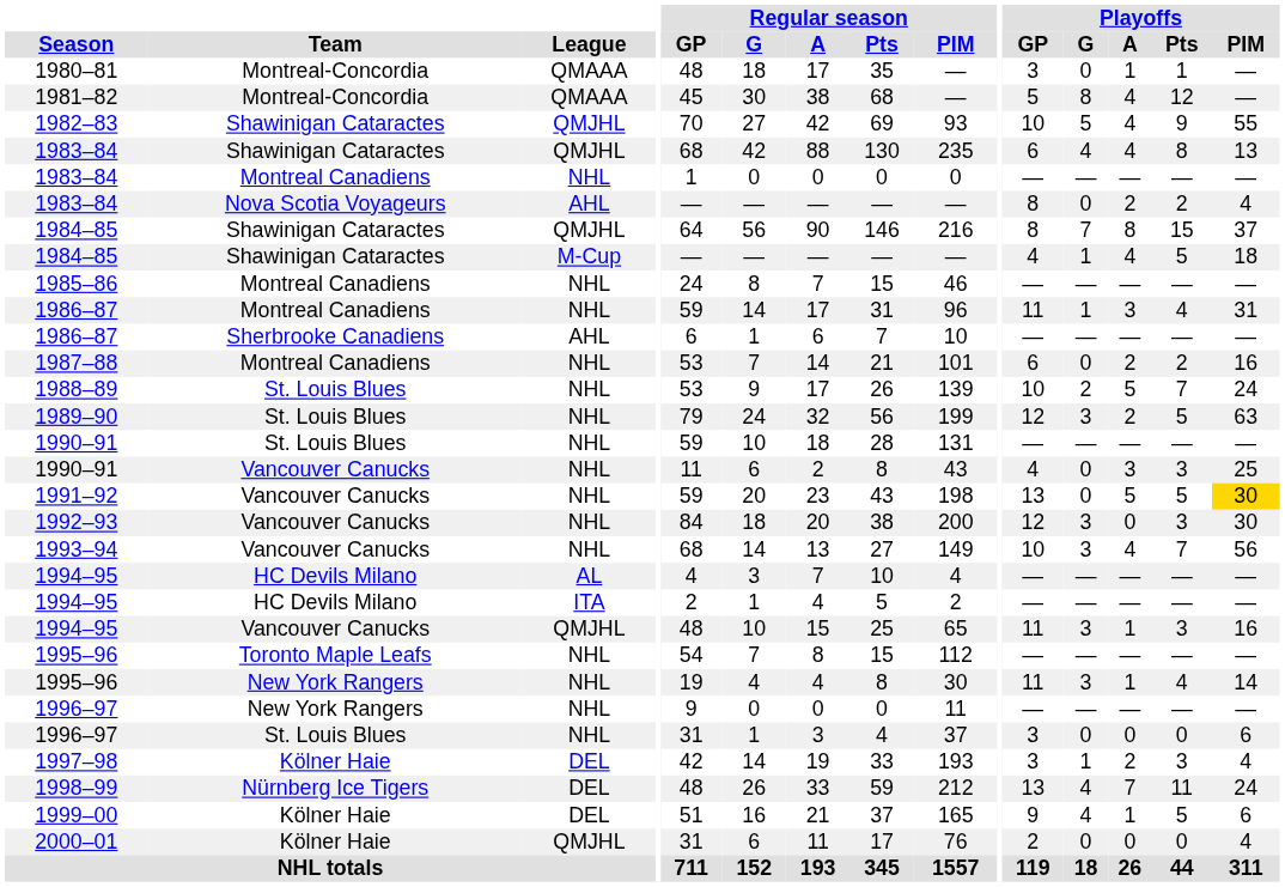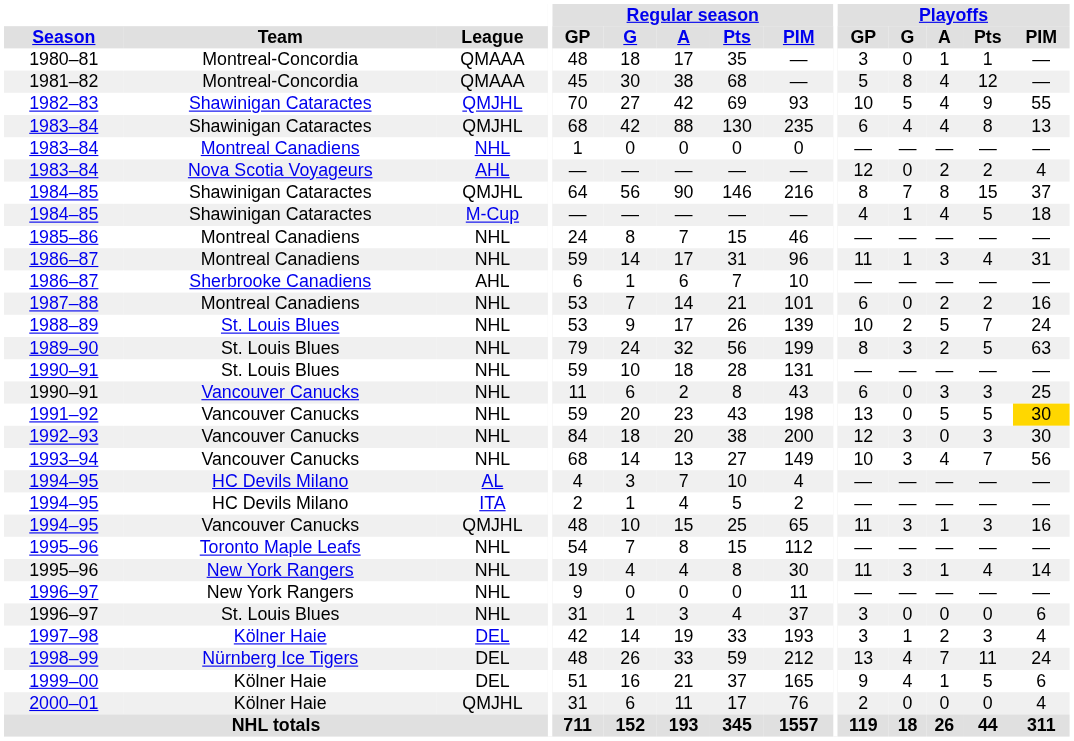 <table border="0" cellpadding="1" cellspacing="0" style="text-align:center; width:60em">
 <tr bgcolor="#e0e0e0">
 <th colspan="3" bgcolor="#ffffff"></th>
 <th rowspan="100" bgcolor="#ffffff"></th>
 <th colspan="5"><a href='#'>Regular season</a></th>
 <th rowspan="100" bgcolor="#ffffff"></th>
 <th colspan="5"><a href='#'>Playoffs</a></th>
 </tr>
 <tr bgcolor="#e0e0e0">
 <th><a href='#'>Season</a></th>
 <th>Team</th>
 <th>League</th>
 <th>GP</th>
 <th><a href='#'>G</a></th>
 <th><a href='#'>A</a></th>
 <th><a href='#'>Pts</a></th>
 <th><a href='#'>PIM</a></th>
 <th>GP</th>
 <th>G</th>
 <th>A</th>
 <th>Pts</th>
 <th>PIM</th>
 </tr>
 <tr>
 <td>1980–81</td>
 <td>Montreal-Concordia</td>
 <td>QMAAA</td>
 <td>48</td>
 <td>18</td>
 <td>17</td>
 <td>35</td>
 <td>—</td>
 <td>3</td>
 <td>0</td>
 <td>1</td>
 <td>1</td>
 <td>—</td>
 </tr>
 <tr bgcolor="#f0f0f0">
 <td>1981–82</td>
 <td>Montreal-Concordia</td>
 <td>QMAAA</td>
 <td>45</td>
 <td>30</td>
 <td>38</td>
 <td>68</td>
 <td>—</td>
 <td>5</td>
 <td>8</td>
 <td>4</td>
 <td>12</td>
 <td>—</td>
 </tr>
 <tr>
 <td><a href='#'>1982–83</a></td>
 <td><a href='#'>Shawinigan Cataractes</a></td>
 <td><a href='#'>QMJHL</a></td>
 <td>70</td>
 <td>27</td>
 <td>42</td>
 <td>69</td>
 <td>93</td>
 <td>10</td>
 <td>5</td>
 <td>4</td>
 <td>9</td>
 <td>55</td>
 </tr>
 <tr bgcolor="#f0f0f0">
 <td><a href='#'>1983–84</a></td>
 <td>Shawinigan Cataractes</td>
 <td>QMJHL</td>
 <td>68</td>
 <td>42</td>
 <td>88</td>
 <td>130</td>
 <td>235</td>
 <td>6</td>
 <td>4</td>
 <td>4</td>
 <td>8</td>
 <td>13</td>
 </tr>
 <tr>
 <td><a href='#'>1983–84</a></td>
 <td><a href='#'>Montreal Canadiens</a></td>
 <td><a href='#'>NHL</a></td>
 <td>1</td>
 <td>0</td>
 <td>0</td>
 <td>0</td>
 <td>0</td>
 <td>—</td>
 <td>—</td>
 <td>—</td>
 <td>—</td>
 <td>—</td>
 </tr>
 <tr bgcolor="#f0f0f0">
 <td><a href='#'>1983–84</a></td>
 <td><a href='#'>Nova Scotia Voyageurs</a></td>
 <td><a href='#'>AHL</a></td>
 <td>—</td>
 <td>—</td>
 <td>—</td>
 <td>—</td>
 <td>—</td>
-<td>8</td>
+<td>12</td>
 <td>0</td>
 <td>2</td>
 <td>2</td>
 <td>4</td>
 </tr>
 <tr>
 <td><a href='#'>1984–85</a></td>
 <td>Shawinigan Cataractes</td>
 <td>QMJHL</td>
 <td>64</td>
 <td>56</td>
 <td>90</td>
 <td>146</td>
 <td>216</td>
 <td>8</td>
 <td>7</td>
 <td>8</td>
 <td>15</td>
 <td>37</td>
 </tr>
 <tr bgcolor="#f0f0f0">
 <td><a href='#'>1984–85</a></td>
 <td>Shawinigan Cataractes</td>
 <td><a href='#'>M-Cup</a></td>
 <td>—</td>
 <td>—</td>
 <td>—</td>
 <td>—</td>
 <td>—</td>
 <td>4</td>
 <td>1</td>
 <td>4</td>
 <td>5</td>
 <td>18</td>
 </tr>
 <tr>
 <td><a href='#'>1985–86</a></td>
 <td>Montreal Canadiens</td>
 <td>NHL</td>
 <td>24</td>
 <td>8</td>
 <td>7</td>
 <td>15</td>
 <td>46</td>
 <td>—</td>
 <td>—</td>
 <td>—</td>
 <td>—</td>
 <td>—</td>
 </tr>
 <tr bgcolor="#f0f0f0">
 <td><a href='#'>1986–87</a></td>
 <td>Montreal Canadiens</td>
 <td>NHL</td>
 <td>59</td>
 <td>14</td>
 <td>17</td>
 <td>31</td>
 <td>96</td>
 <td>11</td>
 <td>1</td>
 <td>3</td>
 <td>4</td>
 <td>31</td>
 </tr>
 <tr>
 <td><a href='#'>1986–87</a></td>
 <td><a href='#'>Sherbrooke Canadiens</a></td>
 <td>AHL</td>
 <td>6</td>
 <td>1</td>
 <td>6</td>
 <td>7</td>
 <td>10</td>
 <td>—</td>
 <td>—</td>
 <td>—</td>
 <td>—</td>
 <td>—</td>
 </tr>
 <tr bgcolor="#f0f0f0">
 <td><a href='#'>1987–88</a></td>
 <td>Montreal Canadiens</td>
 <td>NHL</td>
 <td>53</td>
 <td>7</td>
 <td>14</td>
 <td>21</td>
 <td>101</td>
 <td>6</td>
 <td>0</td>
 <td>2</td>
 <td>2</td>
 <td>16</td>
 </tr>
 <tr>
 <td><a href='#'>1988–89</a></td>
 <td><a href='#'>St. Louis Blues</a></td>
 <td>NHL</td>
 <td>53</td>
 <td>9</td>
 <td>17</td>
 <td>26</td>
 <td>139</td>
 <td>10</td>
 <td>2</td>
 <td>5</td>
 <td>7</td>
 <td>24</td>
 </tr>
 <tr bgcolor="#f0f0f0">
 <td><a href='#'>1989–90</a></td>
 <td>St. Louis Blues</td>
 <td>NHL</td>
 <td>79</td>
 <td>24</td>
 <td>32</td>
 <td>56</td>
 <td>199</td>
-<td>12</td>
+<td>8</td>
 <td>3</td>
 <td>2</td>
 <td>5</td>
 <td>63</td>
 </tr>
 <tr>
 <td><a href='#'>1990–91</a></td>
 <td>St. Louis Blues</td>
 <td>NHL</td>
 <td>59</td>
 <td>10</td>
 <td>18</td>
 <td>28</td>
 <td>131</td>
 <td>—</td>
 <td>—</td>
 <td>—</td>
 <td>—</td>
 <td>—</td>
 </tr>
 <tr bgcolor="#f0f0f0">
 <td>1990–91</td>
 <td><a href='#'>Vancouver Canucks</a></td>
 <td>NHL</td>
 <td>11</td>
 <td>6</td>
 <td>2</td>
 <td>8</td>
 <td>43</td>
-<td>4</td>
+<td>6</td>
 <td>0</td>
 <td>3</td>
 <td>3</td>
 <td>25</td>
 </tr>
 <tr>
 <td><a href='#'>1991–92</a></td>
 <td>Vancouver Canucks</td>
 <td>NHL</td>
 <td>59</td>
 <td>20</td>
 <td>23</td>
 <td>43</td>
 <td>198</td>
 <td>13</td>
 <td>0</td>
 <td>5</td>
 <td>5</td>
 <td style="background: gold;">30</td>
 </tr>
 <tr bgcolor="#f0f0f0">
 <td><a href='#'>1992–93</a></td>
 <td>Vancouver Canucks</td>
 <td>NHL</td>
 <td>84</td>
 <td>18</td>
 <td>20</td>
 <td>38</td>
 <td>200</td>
 <td>12</td>
 <td>3</td>
 <td>0</td>
 <td>3</td>
 <td>30</td>
 </tr>
 <tr>
 <td><a href='#'>1993–94</a></td>
 <td>Vancouver Canucks</td>
 <td>NHL</td>
 <td>68</td>
 <td>14</td>
 <td>13</td>
 <td>27</td>
 <td>149</td>
 <td>10</td>
 <td>3</td>
 <td>4</td>
 <td>7</td>
 <td>56</td>
 </tr>
 <tr bgcolor="#f0f0f0">
 <td><a href='#'>1994–95</a></td>
 <td><a href='#'>HC Devils Milano</a></td>
 <td><a href='#'>AL</a></td>
 <td>4</td>
 <td>3</td>
 <td>7</td>
 <td>10</td>
 <td>4</td>
 <td>—</td>
 <td>—</td>
 <td>—</td>
 <td>—</td>
 <td>—</td>
 </tr>
 <tr>
 <td><a href='#'>1994–95</a></td>
 <td>HC Devils Milano</td>
 <td><a href='#'>ITA</a></td>
 <td>2</td>
 <td>1</td>
 <td>4</td>
 <td>5</td>
 <td>2</td>
 <td>—</td>
 <td>—</td>
 <td>—</td>
 <td>—</td>
 <td>—</td>
 </tr>
 <tr bgcolor="#f0f0f0">
 <td><a href='#'>1994–95</a></td>
 <td>Vancouver Canucks</td>
 <td>QMJHL</td>
 <td>48</td>
 <td>10</td>
 <td>15</td>
 <td>25</td>
 <td>65</td>
 <td>11</td>
 <td>3</td>
 <td>1</td>
 <td>3</td>
 <td>16</td>
 </tr>
 <tr>
 <td><a href='#'>1995–96</a></td>
 <td><a href='#'>Toronto Maple Leafs</a></td>
 <td>NHL</td>
 <td>54</td>
 <td>7</td>
 <td>8</td>
 <td>15</td>
 <td>112</td>
 <td>—</td>
 <td>—</td>
 <td>—</td>
 <td>—</td>
 <td>—</td>
 </tr>
 <tr bgcolor="#f0f0f0">
 <td>1995–96</td>
 <td><a href='#'>New York Rangers</a></td>
 <td>NHL</td>
 <td>19</td>
 <td>4</td>
 <td>4</td>
 <td>8</td>
 <td>30</td>
 <td>11</td>
 <td>3</td>
 <td>1</td>
 <td>4</td>
 <td>14</td>
 </tr>
 <tr>
 <td><a href='#'>1996–97</a></td>
 <td>New York Rangers</td>
 <td>NHL</td>
 <td>9</td>
 <td>0</td>
 <td>0</td>
 <td>0</td>
 <td>11</td>
 <td>—</td>
 <td>—</td>
 <td>—</td>
 <td>—</td>
 <td>—</td>
 </tr>
 <tr bgcolor="#f0f0f0">
 <td>1996–97</td>
 <td>St. Louis Blues</td>
 <td>NHL</td>
 <td>31</td>
 <td>1</td>
 <td>3</td>
 <td>4</td>
 <td>37</td>
 <td>3</td>
 <td>0</td>
 <td>0</td>
 <td>0</td>
 <td>6</td>
 </tr>
 <tr>
 <td><a href='#'>1997–98</a></td>
 <td><a href='#'>Kölner Haie</a></td>
 <td><a href='#'>DEL</a></td>
 <td>42</td>
 <td>14</td>
 <td>19</td>
 <td>33</td>
 <td>193</td>
 <td>3</td>
 <td>1</td>
 <td>2</td>
 <td>3</td>
 <td>4</td>
 </tr>
 <tr bgcolor="#f0f0f0">
 <td><a href='#'>1998–99</a></td>
 <td><a href='#'>Nürnberg Ice Tigers</a></td>
 <td>DEL</td>
 <td>48</td>
 <td>26</td>
 <td>33</td>
 <td>59</td>
 <td>212</td>
 <td>13</td>
 <td>4</td>
 <td>7</td>
 <td>11</td>
 <td>24</td>
 </tr>
 <tr>
 <td><a href='#'>1999–00</a></td>
 <td>Kölner Haie</td>
 <td>DEL</td>
 <td>51</td>
 <td>16</td>
 <td>21</td>
 <td>37</td>
 <td>165</td>
 <td>9</td>
 <td>4</td>
 <td>1</td>
 <td>5</td>
 <td>6</td>
 </tr>
 <tr bgcolor="#f0f0f0">
 <td><a href='#'>2000–01</a></td>
 <td>Kölner Haie</td>
 <td>QMJHL</td>
 <td>31</td>
 <td>6</td>
 <td>11</td>
 <td>17</td>
 <td>76</td>
 <td>2</td>
 <td>0</td>
 <td>0</td>
 <td>0</td>
 <td>4</td>
 </tr>
 <tr bgcolor="#e0e0e0">
 <th colspan="3">NHL totals</th>
 <th>711</th>
 <th>152</th>
 <th>193</th>
 <th>345</th>
 <th>1557</th>
 <th>119</th>
 <th>18</th>
 <th>26</th>
 <th>44</th>
 <th>311</th>
 </tr>
 </table>
